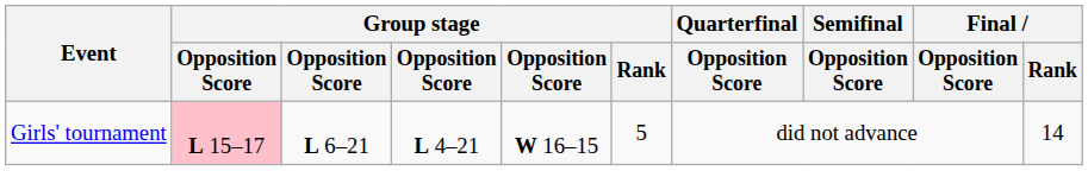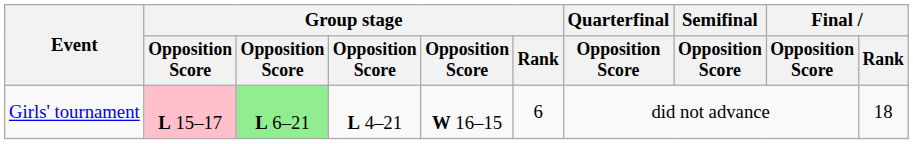 <table class="wikitable" style="font-size:90%">
 <tr>
 <th rowspan=2>Event</th>
 <th colspan=5>Group stage</th>
 <th>Quarterfinal</th>
 <th>Semifinal</th>
 <th colspan=2>Final / </th>
 </tr>
 <tr style="font-size:95%">
 <th>Opposition<br>Score</th>
 <th>Opposition<br>Score</th>
 <th>Opposition<br>Score</th>
 <th>Opposition<br>Score</th>
 <th>Rank</th>
 <th>Opposition<br>Score</th>
 <th>Opposition<br>Score</th>
 <th>Opposition<br>Score</th>
 <th>Rank</th>
 </tr>
 <tr align=center>
 <td align=left><a href='#'>Girls' tournament</a></td>
 <td style="background: pink;"><br><strong>L</strong> 15–17</td>
-<td><br><strong>L</strong> 6–21</td>
+<td style="background: lightgreen;"><br><strong>L</strong> 6–21</td>
 <td><br><strong>L</strong> 4–21</td>
 <td><br><strong>W</strong> 16–15</td>
-<td>5</td>
+<td>6</td>
 <td colspan=3>did not advance</td>
-<td>14</td>
+<td>18</td>
 </tr>
 </table>
